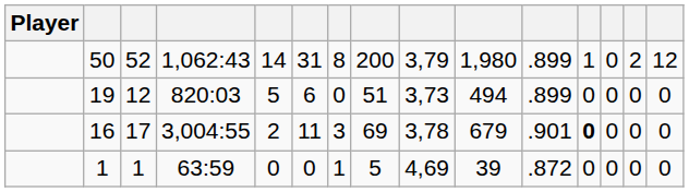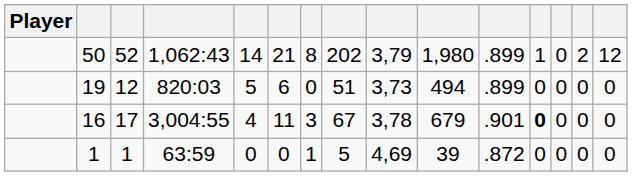 <table class="wikitable sortable" style="text-align:center;">
 <tr>
 <th>Player</th>
 <th></th>
 <th></th>
 <th></th>
 <th></th>
 <th></th>
 <th></th>
 <th></th>
 <th></th>
 <th></th>
 <th></th>
 <th></th>
 <th></th>
 <th></th>
 <th></th>
 </tr>
 <tr>
 <td></td>
 <td>50</td>
 <td>52</td>
 <td>1,062:43</td>
 <td>14</td>
-<td>31</td>
+<td>21</td>
 <td>8</td>
-<td>200</td>
+<td>202</td>
 <td>3,79</td>
 <td>1,980</td>
 <td>.899</td>
 <td>1</td>
 <td>0</td>
 <td>2</td>
 <td>12</td>
 </tr>
 <tr>
 <td></td>
 <td>19</td>
 <td>12</td>
 <td>820:03</td>
 <td>5</td>
 <td>6</td>
 <td>0</td>
 <td>51</td>
 <td>3,73</td>
 <td>494</td>
 <td>.899</td>
 <td>0</td>
 <td>0</td>
 <td>0</td>
 <td>0</td>
 </tr>
 <tr>
 <td></td>
 <td>16</td>
 <td>17</td>
 <td>3,004:55</td>
-<td>2</td>
+<td>4</td>
 <td>11</td>
 <td>3</td>
-<td>69</td>
+<td>67</td>
 <td>3,78</td>
 <td>679</td>
 <td>.901</td>
 <td><strong>0</strong></td>
 <td>0</td>
 <td>0</td>
 <td>0</td>
 </tr>
 <tr>
 <td></td>
 <td>1</td>
 <td>1</td>
 <td>63:59</td>
 <td>0</td>
 <td>0</td>
 <td>1</td>
 <td>5</td>
 <td>4,69</td>
 <td>39</td>
 <td>.872</td>
 <td>0</td>
 <td>0</td>
 <td>0</td>
 <td>0</td>
 </tr>
 </table>
